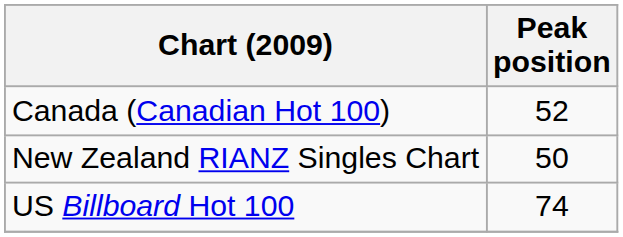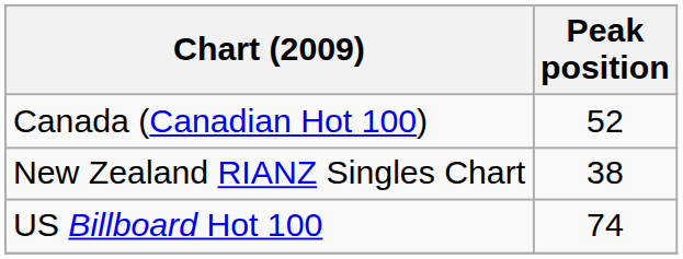 <table class="wikitable sortable">
 <tr>
 <th>Chart (2009)</th>
 <th>Peak<br>position</th>
 </tr>
 <tr>
 <td>Canada (<a href='#'>Canadian Hot 100</a>)</td>
 <td align="center">52</td>
 </tr>
 <tr>
 <td>New Zealand <a href='#'>RIANZ</a> Singles Chart</td>
-<td align="center">50</td>
+<td align="center">38</td>
 </tr>
 <tr>
 <td>US <a href='#'><em>Billboard</em> Hot 100</a></td>
 <td align="center">74</td>
 </tr>
 <tr>
 </tr>
 </table>
